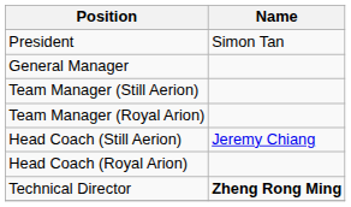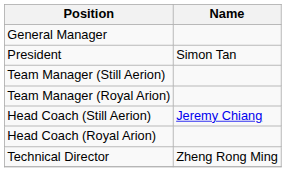 <table class="wikitable">
 <tr>
 <th>Position</th>
 <th>Name</th>
 </tr>
 <tr>
+<td>General Manager</td>
+<td></td>
+</tr>
+<tr>
 <td>President</td>
 <td>Simon Tan</td>
-</tr>
-<tr>
-<td>General Manager</td>
-<td></td>
 </tr>
 <tr>
 <td>Team Manager (Still Aerion)</td>
 <td></td>
 </tr>
 <tr>
 <td>Team Manager (Royal Arion)</td>
 <td></td>
 </tr>
 <tr>
 <td>Head Coach (Still Aerion)</td>
 <td> <a href='#'>Jeremy Chiang</a></td>
 </tr>
 <tr>
 <td>Head Coach (Royal Arion)</td>
 <td></td>
 </tr>
 <tr>
 <td>Technical Director</td>
-<td><strong> Zheng Rong Ming</strong></td>
+<td> Zheng Rong Ming</td>
 </tr>
 <tr>
 </tr>
 </table>
